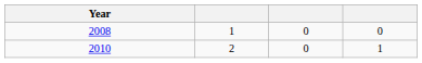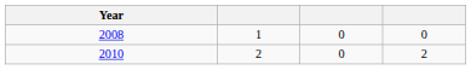 <table class="wikitable" width=30% style="font-size:100%; text-align:center;">
 <tr>
 <th>Year</th>
 <th></th>
 <th></th>
 <th></th>
 </tr>
 <tr>
 <td><a href='#'>2008</a></td>
 <td>1</td>
 <td>0</td>
 <td>0</td>
 </tr>
 <tr>
 <td><a href='#'>2010</a></td>
 <td>2</td>
 <td>0</td>
-<td>1</td>
+<td>2</td>
 </tr>
 </table>
